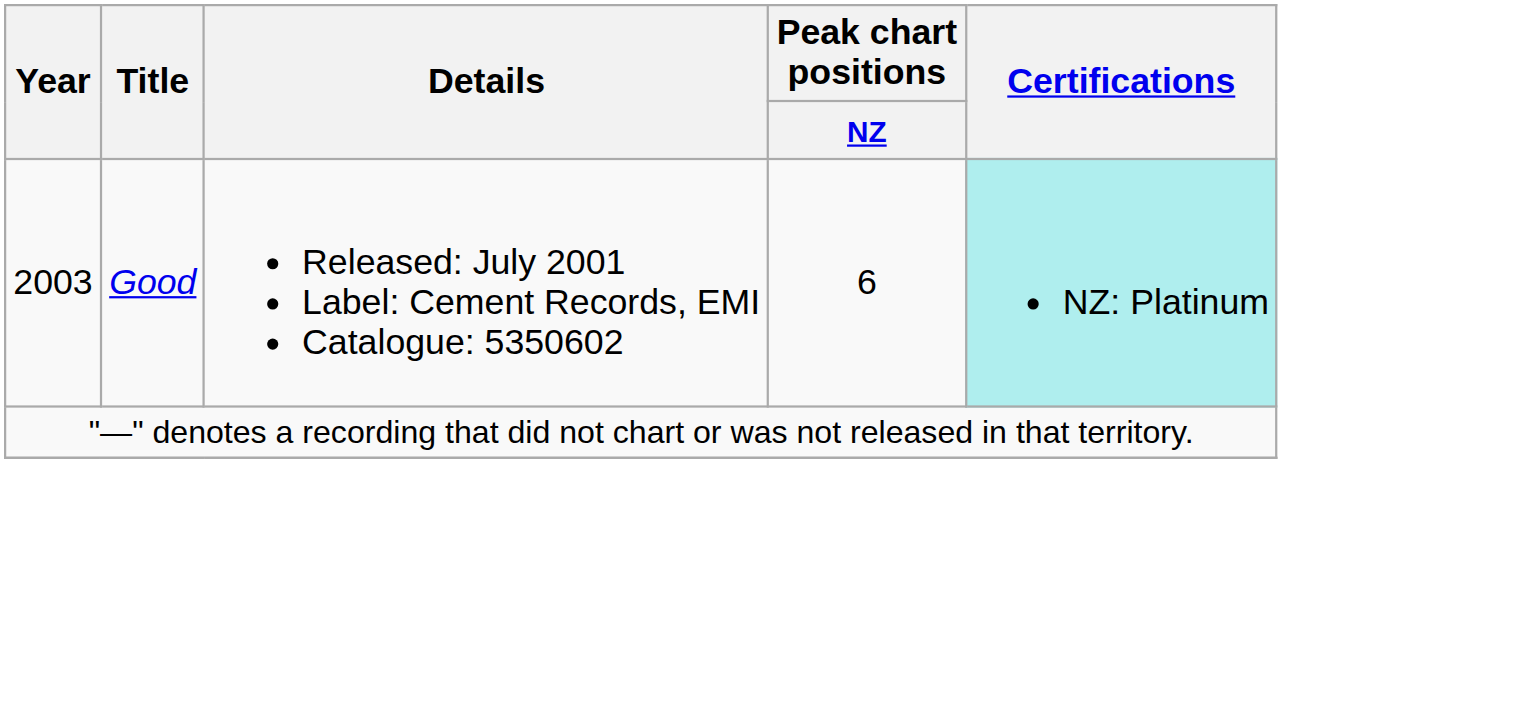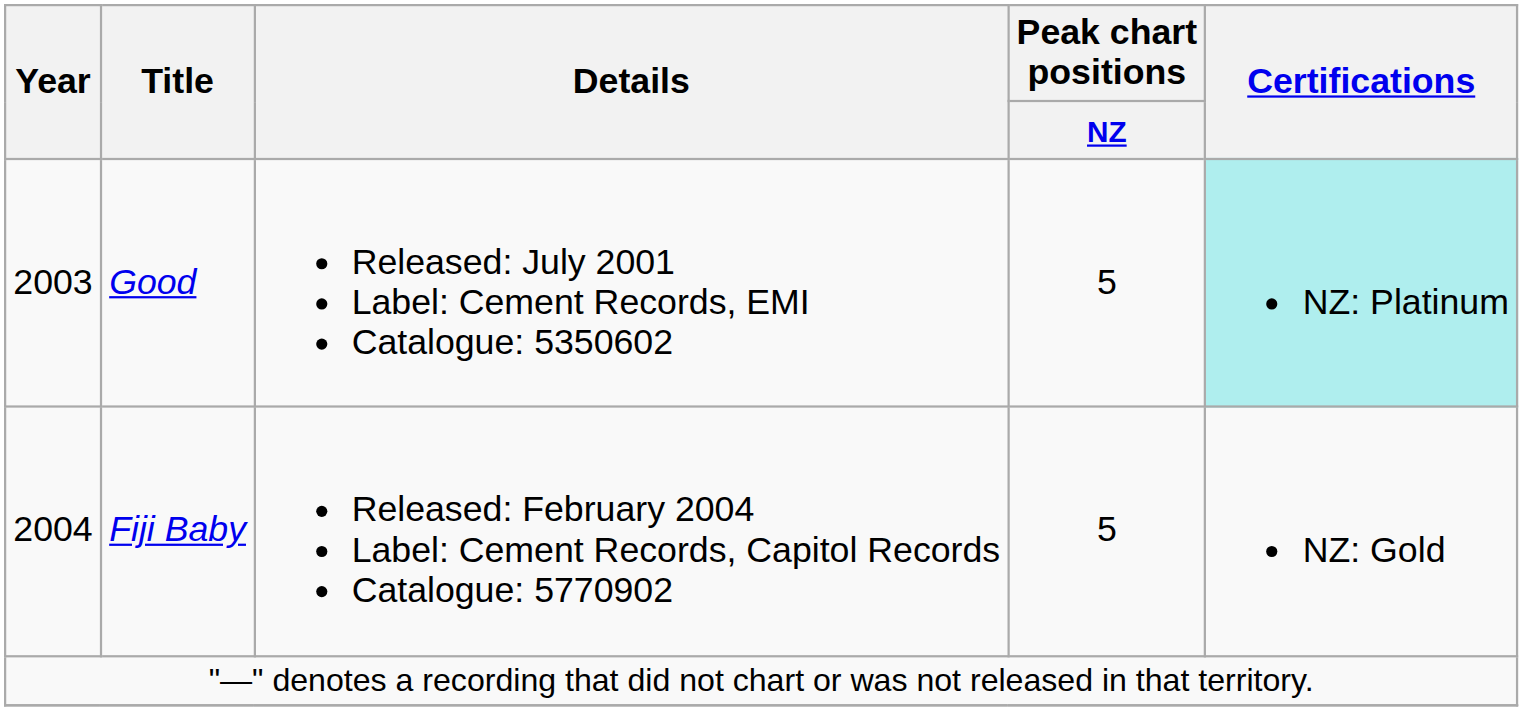 <table class="wikitable plainrowheaders">
 <tr>
 <th rowspan="2">Year</th>
 <th rowspan="2">Title</th>
 <th rowspan="2">Details</th>
 <th>Peak chart<br>positions</th>
 <th rowspan="2"><a href='#'>Certifications</a></th>
 </tr>
 <tr>
 <th><small><a href='#'>NZ</a></small></th>
 </tr>
 <tr>
 <td>2003</td>
 <td><em><a href='#'>Good</a></em></td>
 <td><br><ul><li>Released: July 2001</li><li>Label: Cement Records, EMI</li><li>Catalogue: 5350602</li></ul></td>
-<td align="center">6</td>
+<td align="center">5</td>
 <td style="background: paleturquoise;"><br><ul><li>NZ: Platinum</li></ul></td>
+</tr>
+<tr>
+<td>2004</td>
+<td><em><a href='#'>Fiji Baby</a></em></td>
+<td><br><ul><li>Released: February 2004</li><li>Label: Cement Records, Capitol Records</li><li>Catalogue: 5770902</li></ul></td>
+<td align="center">5</td>
+<td><br><ul><li>NZ: Gold</li></ul></td>
 </tr>
 <tr>
 <td colspan="5" style="font-size:90%" align="center">"—" denotes a recording that did not chart or was not released in that territory.</td>
 </tr>
 <tr>
 </tr>
 </table>
